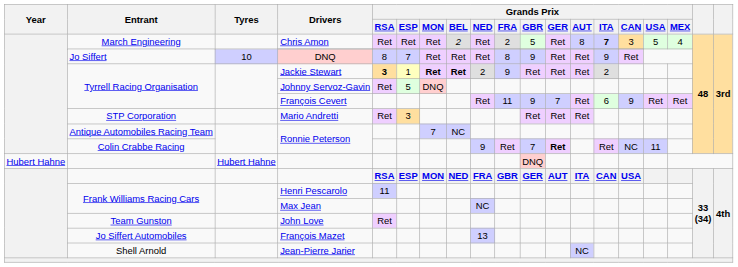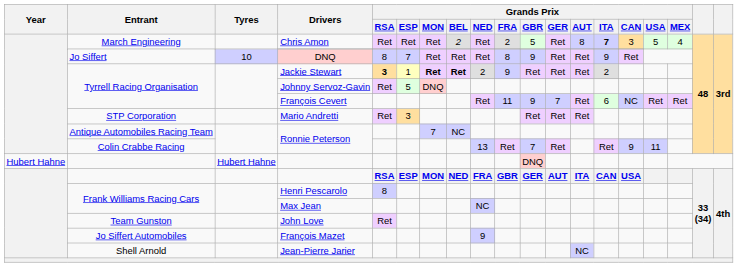 <table class="wikitable" style="text-align:center; font-size:95%">
 <tr>
 <th rowspan=2>Year</th>
 <th rowspan=2>Entrant</th>
 <th rowspan=2>Tyres</th>
 <th rowspan=2>Drivers</th>
 <th colspan=13>Grands Prix</th>
 <th rowspan=2></th>
 <th rowspan=2></th>
 </tr>
 <tr>
 <th><a href='#'>RSA</a></th>
 <th><a href='#'>ESP</a></th>
 <th><a href='#'>MON</a></th>
 <th><a href='#'>BEL</a></th>
 <th><a href='#'>NED</a></th>
 <th><a href='#'>FRA</a></th>
 <th><a href='#'>GBR</a></th>
 <th><a href='#'>GER</a></th>
 <th><a href='#'>AUT</a></th>
 <th><a href='#'>ITA</a></th>
 <th><a href='#'>CAN</a></th>
 <th><a href='#'>USA</a></th>
 <th><a href='#'>MEX</a></th>
 </tr>
 <tr>
 <th rowspan="9"></th>
 <td rowspan="2"><a href='#'>March Engineering</a></td>
 <td rowspan="2"></td>
 <td align="left"><a href='#'>Chris Amon</a></td>
 <td style="background:#EFCFFF;">Ret</td>
 <td style="background:#EFCFFF;">Ret</td>
 <td style="background:#EFCFFF;">Ret</td>
 <td style="background:#DFDFDF;"><em>2</em></td>
 <td style="background:#EFCFFF;">Ret</td>
 <td style="background:#DFDFDF;">2</td>
 <td style="background:#DFFFDF;">5</td>
 <td style="background:#EFCFFF;">Ret</td>
 <td style="background:#CFCFFF;">8</td>
 <td style="background:#CFCFFF;"><strong>7</strong></td>
 <td style="background:#FFDF9F;">3</td>
 <td style="background:#DFFFDF;">5</td>
 <td style="background:#DFFFDF;">4</td>
 <td rowspan="9" style="background:#FFDF9F;"><strong>48</strong></td>
 <td rowspan="9" style="background:#FFDF9F;"><strong>3rd</strong></td>
 </tr>
 <tr>
 </tr>
 <tr>
 <td align="left"><a href='#'>Jo Siffert</a></td>
 <td style="background:#CFCFFF;">10</td>
 <td style="background:#ffcfcf;">DNQ</td>
 <td style="background:#CFCFFF;">8</td>
 <td style="background:#CFCFFF;">7</td>
 <td style="background:#EFCFFF;">Ret</td>
 <td style="background:#EFCFFF;">Ret</td>
 <td style="background:#EFCFFF;">Ret</td>
 <td style="background:#CFCFFF;">8</td>
 <td style="background:#CFCFFF;">9</td>
 <td style="background:#EFCFFF;">Ret</td>
 <td style="background:#EFCFFF;">Ret</td>
 <td style="background:#CFCFFF;">9</td>
 <td style="background:#EFCFFF;">Ret</td>
 </tr>
 <tr>
 <td rowspan="3"><a href='#'>Tyrrell Racing Organisation</a></td>
 <td rowspan="3"></td>
 <td align="left"><a href='#'>Jackie Stewart</a></td>
 <td style="background:#ffdf9f;"><strong>3</strong></td>
 <td style="background:#ffffbf;">1</td>
 <td style="background:#efcfff;"><strong>Ret</strong></td>
 <td style="background:#efcfff;"><strong>Ret</strong></td>
 <td style="background:#dfdfdf;">2</td>
 <td style="background:#cfcfff;">9</td>
 <td style="background:#efcfff;">Ret</td>
 <td style="background:#efcfff;">Ret</td>
 <td style="background:#efcfff;">Ret</td>
 <td style="background:#dfdfdf;">2</td>
 <td></td>
 <td></td>
 <td></td>
 </tr>
 <tr>
 <td align="left"><a href='#'>Johnny Servoz-Gavin</a></td>
 <td style="background:#EFCFFF;">Ret</td>
 <td style="background:#DFFFDF;">5</td>
 <td style="background:#FFCFCF;">DNQ</td>
 <td></td>
 <td></td>
 <td></td>
 <td></td>
 <td></td>
 <td></td>
 <td></td>
 <td></td>
 <td></td>
 <td></td>
 </tr>
 <tr>
 <td align="left"><a href='#'>François Cevert</a></td>
 <td></td>
 <td></td>
 <td></td>
 <td></td>
 <td style="background:#EFCFFF;">Ret</td>
 <td style="background:#CFCFFF;">11</td>
 <td style="background:#CFCFFF;">9</td>
 <td style="background:#CFCFFF;">7</td>
 <td style="background:#EFCFFF;">Ret</td>
 <td style="background:#DFFFDF;">6</td>
-<td style="background:#CFCFFF;">9</td>
+<td style="background:#CFCFFF;">NC</td>
 <td style="background:#EFCFFF;">Ret</td>
 <td style="background:#EFCFFF;">Ret</td>
 </tr>
 <tr>
 <td><a href='#'>STP Corporation</a></td>
 <td></td>
 <td align="left"><a href='#'>Mario Andretti</a></td>
 <td style="background:#efcfff;">Ret</td>
 <td style="background:#ffdf9f;">3</td>
 <td></td>
 <td></td>
 <td></td>
 <td></td>
 <td style="background:#efcfff;">Ret</td>
 <td style="background:#efcfff;">Ret</td>
 <td style="background:#efcfff;">Ret</td>
 <td></td>
 <td></td>
 <td></td>
 <td></td>
 </tr>
 <tr>
 <td><a href='#'>Antique Automobiles Racing Team</a></td>
 <td rowspan="2"></td>
 <td rowspan="2" align="left"><a href='#'>Ronnie Peterson</a></td>
 <td></td>
 <td></td>
 <td style="background:#CFCFFF;">7</td>
 <td style="background:#CFCFFF;">NC</td>
 <td></td>
 <td></td>
 <td></td>
 <td></td>
 <td></td>
 <td></td>
 <td></td>
 <td></td>
 <td></td>
 </tr>
 <tr>
 <td><a href='#'>Colin Crabbe Racing</a></td>
 <td></td>
 <td></td>
 <td></td>
 <td></td>
-<td style="background:#CFCFFF;">9</td>
+<td style="background:#CFCFFF;">13</td>
 <td style="background:#EFCFFF;">Ret</td>
 <td style="background:#CFCFFF;">7</td>
-<td style="background:#EFCFFF;"><strong>Ret</strong></td>
+<td style="background:#EFCFFF;">Ret</td>
 <td></td>
 <td style="background:#EFCFFF;">Ret</td>
-<td style="background:#CFCFFF;">NC</td>
+<td style="background:#CFCFFF;">9</td>
 <td style="background:#CFCFFF;">11</td>
 <td></td>
 </tr>
 <tr>
 <td><a href='#'>Hubert Hahne</a></td>
 <td></td>
 <td align="left"><a href='#'>Hubert Hahne</a></td>
 <td></td>
 <td></td>
 <td></td>
 <td></td>
 <td></td>
 <td></td>
 <td></td>
 <td style="background:#FFCFCF;">DNQ</td>
 <td></td>
 <td></td>
 <td></td>
 <td></td>
 <td></td>
 </tr>
 <tr>
 <th rowspan="6"></th>
 <td></td>
 <td></td>
 <td></td>
 <th><a href='#'>RSA</a></th>
 <th><a href='#'>ESP</a></th>
 <th><a href='#'>MON</a></th>
 <th><a href='#'>NED</a></th>
 <th><a href='#'>FRA</a></th>
 <th><a href='#'>GBR</a></th>
 <th><a href='#'>GER</a></th>
 <th><a href='#'>AUT</a></th>
 <th><a href='#'>ITA</a></th>
 <th><a href='#'>CAN</a></th>
 <th><a href='#'>USA</a></th>
 <th></th>
 <th></th>
 <th rowspan="6">33<br>(34)</th>
 <th rowspan="6">4th</th>
 </tr>
 <tr>
 <td rowspan="2"><a href='#'>Frank Williams Racing Cars</a></td>
 <td rowspan="2"></td>
 <td align="left"><a href='#'>Henri Pescarolo</a></td>
-<td style="background:#CFCFFF;">11</td>
+<td style="background:#CFCFFF;">8</td>
 <td></td>
 <td></td>
 <td></td>
 <td></td>
 <td></td>
 <td></td>
 <td></td>
 <td></td>
 <td></td>
 <td></td>
 <td></td>
 <td></td>
 </tr>
 <tr>
 <td align="left"><a href='#'>Max Jean</a></td>
 <td></td>
 <td></td>
 <td></td>
 <td></td>
 <td style="background:#CFCFFF;">NC</td>
 <td></td>
 <td></td>
 <td></td>
 <td></td>
 <td></td>
 <td></td>
 <td></td>
 <td></td>
 </tr>
 <tr>
 <td><a href='#'>Team Gunston</a></td>
 <td></td>
 <td align="left"><a href='#'>John Love</a></td>
 <td style="background:#EFCFFF;">Ret</td>
 <td></td>
 <td></td>
 <td></td>
 <td></td>
 <td></td>
 <td></td>
 <td></td>
 <td></td>
 <td></td>
 <td></td>
 <td></td>
 <td></td>
 </tr>
 <tr>
 <td><a href='#'>Jo Siffert Automobiles</a></td>
 <td></td>
 <td align="left"><a href='#'>François Mazet</a></td>
 <td></td>
 <td></td>
 <td></td>
 <td></td>
-<td style="background:#CFCFFF;">13</td>
+<td style="background:#CFCFFF;">9</td>
 <td></td>
 <td></td>
 <td></td>
 <td></td>
 <td></td>
 <td></td>
 <td></td>
 <td></td>
 </tr>
 <tr>
 <td>Shell Arnold</td>
 <td></td>
 <td align="left"><a href='#'>Jean-Pierre Jarier</a></td>
 <td></td>
 <td></td>
 <td></td>
 <td></td>
 <td></td>
 <td></td>
 <td></td>
 <td></td>
 <td style="background:#CFCFFF;">NC</td>
 <td></td>
 <td></td>
 <td></td>
 <td></td>
 </tr>
 <tr>
 <th colspan=19></th>
 </tr>
 </table>
